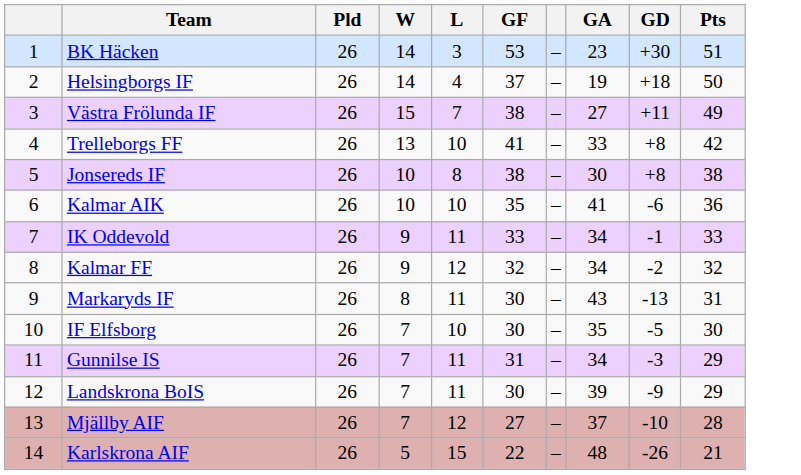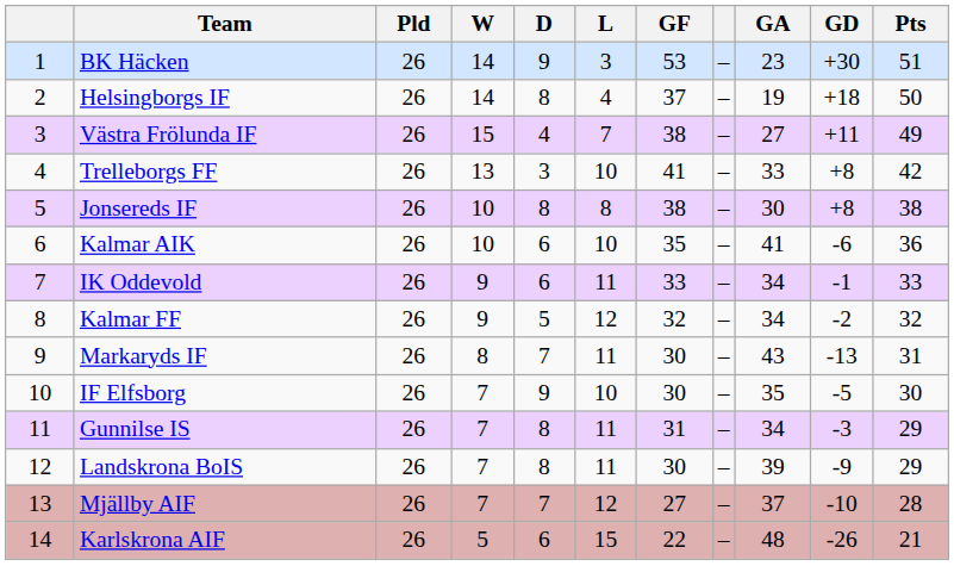 <table class="wikitable" style="text-align: center">
 <tr>
 <th style="width: 40px;"></th>
 <th style="width: 200px;">Team</th>
 <th style="width: 45px;">Pld</th>
 <th style="width: 35px;">W</th>
+<th style="width: 35px;">D</th>
 <th style="width: 35px;">L</th>
 <th style="width: 45px;">GF</th>
 <th></th>
 <th style="width: 45px;">GA</th>
 <th style="width: 35px;">GD</th>
 <th style="width: 45px;">Pts</th>
 </tr>
 <tr style="background: #d2e6ff">
 <td>1</td>
 <td style="text-align: left;"><a href='#'>BK Häcken</a></td>
 <td>26</td>
 <td>14</td>
+<td>9</td>
 <td>3</td>
 <td>53</td>
 <td>–</td>
 <td>23</td>
 <td>+30</td>
 <td>51</td>
 </tr>
 <tr>
 <td>2</td>
 <td style="text-align: left;"><a href='#'>Helsingborgs IF</a></td>
 <td>26</td>
 <td>14</td>
+<td>8</td>
 <td>4</td>
 <td>37</td>
 <td>–</td>
 <td>19</td>
 <td>+18</td>
 <td>50</td>
 </tr>
 <tr style="background: #ecd1ff">
 <td>3</td>
 <td style="text-align: left;"><a href='#'>Västra Frölunda IF</a></td>
 <td>26</td>
 <td>15</td>
+<td>4</td>
 <td>7</td>
 <td>38</td>
 <td>–</td>
 <td>27</td>
 <td>+11</td>
 <td>49</td>
 </tr>
 <tr>
 <td>4</td>
 <td style="text-align: left;"><a href='#'>Trelleborgs FF</a></td>
 <td>26</td>
 <td>13</td>
+<td>3</td>
 <td>10</td>
 <td>41</td>
 <td>–</td>
 <td>33</td>
 <td>+8</td>
 <td>42</td>
 </tr>
 <tr style="background: #ecd1ff">
 <td>5</td>
 <td style="text-align: left;"><a href='#'>Jonsereds IF</a></td>
 <td>26</td>
 <td>10</td>
 <td>8</td>
+<td>8</td>
 <td>38</td>
 <td>–</td>
 <td>30</td>
 <td>+8</td>
 <td>38</td>
 </tr>
 <tr>
 <td>6</td>
 <td style="text-align: left;"><a href='#'>Kalmar AIK</a></td>
 <td>26</td>
 <td>10</td>
+<td>6</td>
 <td>10</td>
 <td>35</td>
 <td>–</td>
 <td>41</td>
 <td>-6</td>
 <td>36</td>
 </tr>
 <tr style="background: #ecd1ff">
 <td>7</td>
 <td style="text-align: left;"><a href='#'>IK Oddevold</a></td>
 <td>26</td>
 <td>9</td>
+<td>6</td>
 <td>11</td>
 <td>33</td>
 <td>–</td>
 <td>34</td>
 <td>-1</td>
 <td>33</td>
 </tr>
 <tr>
 <td>8</td>
 <td style="text-align: left;"><a href='#'>Kalmar FF</a></td>
 <td>26</td>
 <td>9</td>
+<td>5</td>
 <td>12</td>
 <td>32</td>
 <td>–</td>
 <td>34</td>
 <td>-2</td>
 <td>32</td>
 </tr>
 <tr>
 <td>9</td>
 <td style="text-align: left;"><a href='#'>Markaryds IF</a></td>
 <td>26</td>
 <td>8</td>
+<td>7</td>
 <td>11</td>
 <td>30</td>
 <td>–</td>
 <td>43</td>
 <td>-13</td>
 <td>31</td>
 </tr>
 <tr>
 <td>10</td>
 <td style="text-align: left;"><a href='#'>IF Elfsborg</a></td>
 <td>26</td>
 <td>7</td>
+<td>9</td>
 <td>10</td>
 <td>30</td>
 <td>–</td>
 <td>35</td>
 <td>-5</td>
 <td>30</td>
 </tr>
 <tr style="background: #ecd1ff">
 <td>11</td>
 <td style="text-align: left;"><a href='#'>Gunnilse IS</a></td>
 <td>26</td>
 <td>7</td>
+<td>8</td>
 <td>11</td>
 <td>31</td>
 <td>–</td>
 <td>34</td>
 <td>-3</td>
 <td>29</td>
 </tr>
 <tr>
 <td>12</td>
 <td style="text-align: left;"><a href='#'>Landskrona BoIS</a></td>
 <td>26</td>
 <td>7</td>
+<td>8</td>
 <td>11</td>
 <td>30</td>
 <td>–</td>
 <td>39</td>
 <td>-9</td>
 <td>29</td>
 </tr>
 <tr style="background: #deb0b0">
 <td>13</td>
 <td style="text-align: left;"><a href='#'>Mjällby AIF</a></td>
 <td>26</td>
+<td>7</td>
 <td>7</td>
 <td>12</td>
 <td>27</td>
 <td>–</td>
 <td>37</td>
 <td>-10</td>
 <td>28</td>
 </tr>
 <tr style="background: #deb0b0">
 <td>14</td>
 <td style="text-align: left;"><a href='#'>Karlskrona AIF</a></td>
 <td>26</td>
 <td>5</td>
+<td>6</td>
 <td>15</td>
 <td>22</td>
 <td>–</td>
 <td>48</td>
 <td>-26</td>
 <td>21</td>
 </tr>
 </table>
